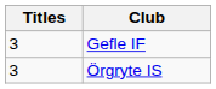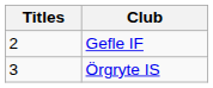 <table class="wikitable" style="width:200px;">
 <tr>
 <th>Titles</th>
 <th>Club</th>
 </tr>
 <tr>
-<td>3</td>
+<td>2</td>
 <td><a href='#'>Gefle IF</a></td>
 </tr>
 <tr>
 <td>3</td>
 <td><a href='#'>Örgryte IS</a></td>
 </tr>
 </table>
